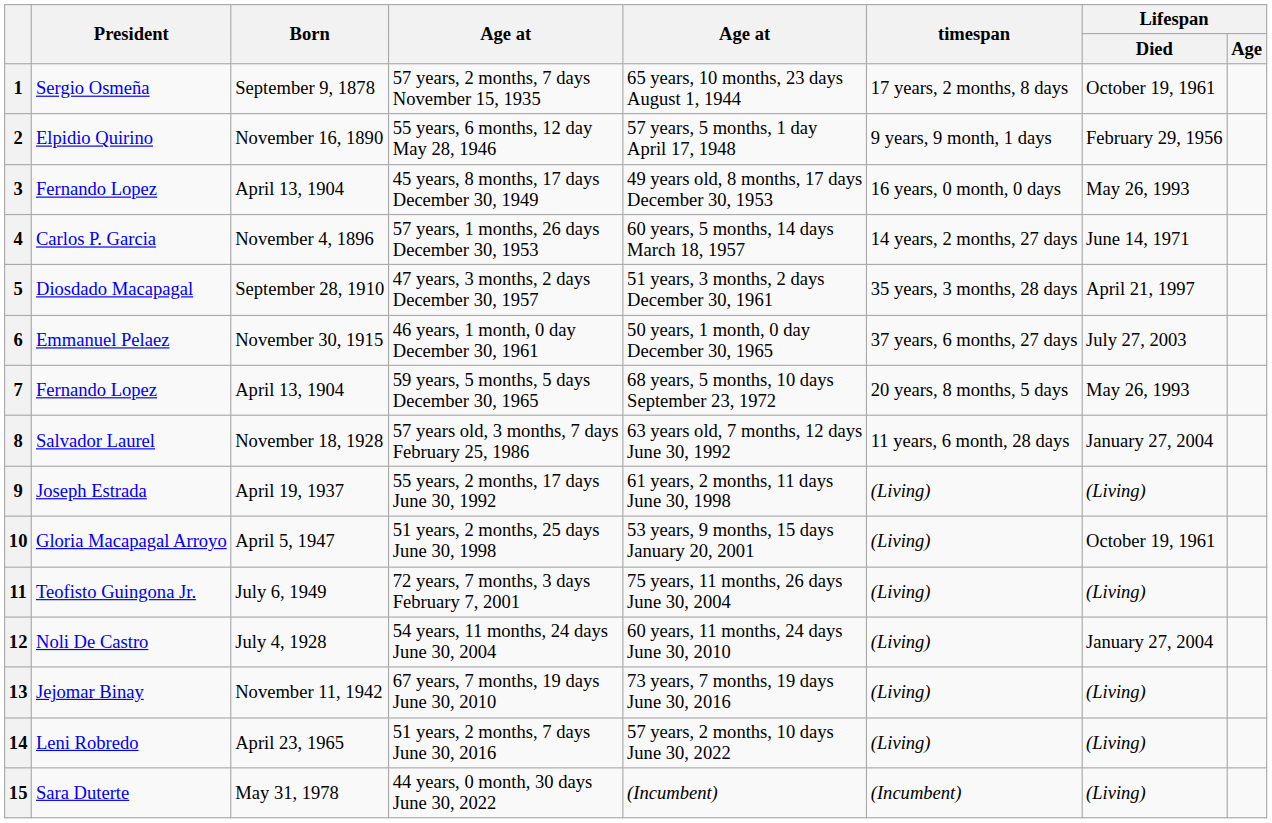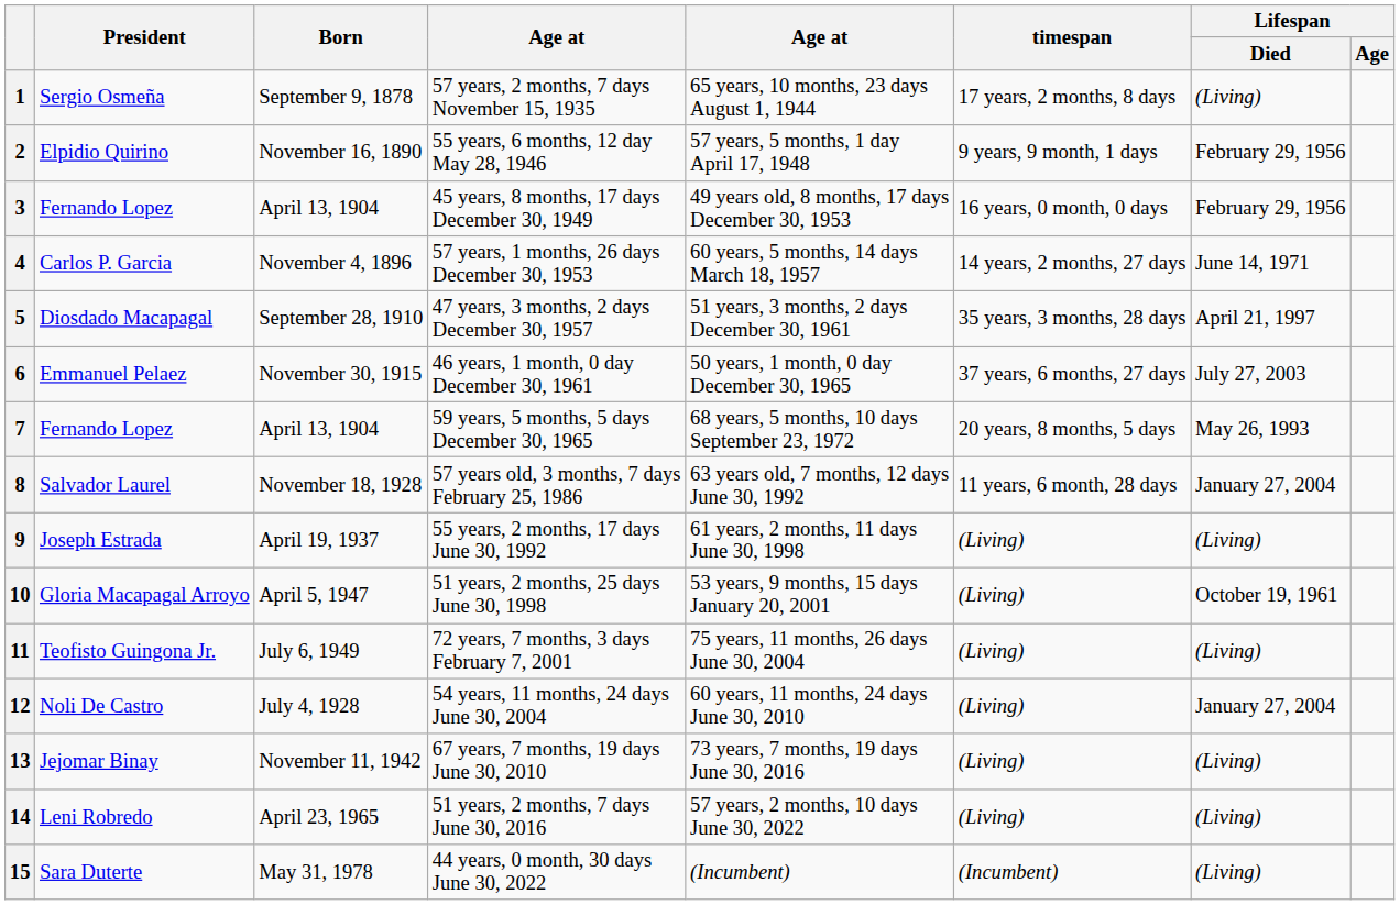 <table class="sortable wikitable sticky-header-multi sort-under col1right">
 <tr>
 <th rowspan="2" scope="col"></th>
 <th rowspan="2" scope="col">President</th>
 <th rowspan="2" scope="col">Born</th>
 <th rowspan="2" scope="col">Age at </th>
 <th rowspan="2" scope="col">Age at </th>
 <th rowspan="2" scope="col"> timespan</th>
 <th colspan="2" scope="col">Lifespan</th>
 </tr>
 <tr>
 <th scope="col">Died</th>
 <th scope="col">Age</th>
 </tr>
 <tr>
 <th>1</th>
 <td><a href='#'>Sergio Osmeña</a></td>
 <td>September 9, 1878</td>
 <td>57 years, 2 months, 7 days<br>November 15, 1935</td>
 <td>65 years, 10 months, 23 days<br>August 1, 1944</td>
 <td>17 years, 2 months, 8 days</td>
-<td>October 19, 1961</td>
+<td><em>(Living)</em></td>
 <td></td>
 </tr>
 <tr>
 <th>2</th>
 <td><a href='#'>Elpidio Quirino</a></td>
 <td>November 16, 1890</td>
 <td>55 years, 6 months, 12 day<br>May 28, 1946</td>
 <td>57 years, 5 months, 1 day<br>April 17, 1948</td>
 <td>9 years, 9 month, 1 days</td>
 <td>February 29, 1956</td>
 <td></td>
 </tr>
 <tr>
 <th>3</th>
 <td><a href='#'>Fernando Lopez</a></td>
 <td>April 13, 1904</td>
 <td>45 years, 8 months, 17 days<br>December 30, 1949</td>
 <td>49 years old, 8 months, 17 days<br>December 30, 1953</td>
 <td>16 years, 0 month, 0 days</td>
-<td>May 26, 1993</td>
+<td>February 29, 1956</td>
 <td></td>
 </tr>
 <tr>
 <th>4</th>
 <td><a href='#'>Carlos P. Garcia</a></td>
 <td>November 4, 1896</td>
 <td>57 years, 1 months, 26 days<br>December 30, 1953</td>
 <td>60 years, 5 months, 14 days<br>March 18, 1957</td>
 <td>14 years, 2 months, 27 days</td>
 <td>June 14, 1971</td>
 <td></td>
 </tr>
 <tr>
 <th>5</th>
 <td><a href='#'>Diosdado Macapagal</a></td>
 <td>September 28, 1910</td>
 <td>47 years, 3 months, 2 days<br>December 30, 1957</td>
 <td>51 years, 3 months, 2 days<br>December 30, 1961</td>
 <td>35 years, 3 months, 28 days</td>
 <td>April 21, 1997</td>
 <td></td>
 </tr>
 <tr>
 <th>6</th>
 <td><a href='#'>Emmanuel Pelaez</a></td>
 <td>November 30, 1915</td>
 <td>46 years, 1 month, 0 day<br>December 30, 1961</td>
 <td>50 years, 1 month, 0 day<br>December 30, 1965</td>
 <td>37 years, 6 months, 27 days</td>
 <td>July 27, 2003</td>
 <td></td>
 </tr>
 <tr>
 <th>7</th>
 <td><a href='#'>Fernando Lopez</a></td>
 <td>April 13, 1904</td>
 <td>59 years, 5 months, 5 days<br>December 30, 1965</td>
 <td>68 years, 5 months, 10 days<br>September 23, 1972</td>
 <td>20 years, 8 months, 5 days</td>
 <td>May 26, 1993</td>
 <td></td>
 </tr>
 <tr>
 <th>8</th>
 <td><a href='#'>Salvador Laurel</a></td>
 <td>November 18, 1928</td>
 <td>57 years old, 3 months, 7 days<br>February 25, 1986</td>
 <td>63 years old, 7 months, 12 days<br>June 30, 1992</td>
 <td>11 years, 6 month, 28 days</td>
 <td>January 27, 2004</td>
 <td></td>
 </tr>
 <tr>
 <th>9</th>
 <td><a href='#'>Joseph Estrada</a></td>
 <td>April 19, 1937</td>
 <td>55 years, 2 months, 17 days<br>June 30, 1992</td>
 <td>61 years, 2 months, 11 days<br>June 30, 1998</td>
 <td><em>(Living)</em></td>
 <td><em>(Living)</em></td>
 <td><em></em></td>
 </tr>
 <tr>
 <th>10</th>
 <td><a href='#'>Gloria Macapagal Arroyo</a></td>
 <td>April 5, 1947</td>
 <td>51 years, 2 months, 25 days<br>June 30, 1998</td>
 <td>53 years, 9 months, 15 days<br>January 20, 2001</td>
 <td><em>(Living)</em></td>
 <td>October 19, 1961</td>
 <td><em></em></td>
 </tr>
 <tr>
 <th>11</th>
 <td><a href='#'>Teofisto Guingona Jr.</a></td>
 <td>July 6, 1949</td>
 <td>72 years, 7 months, 3 days<br>February 7, 2001</td>
 <td>75 years, 11 months, 26 days<br>June 30, 2004</td>
 <td><em>(Living)</em></td>
 <td><em>(Living)</em></td>
 <td><em></em></td>
 </tr>
 <tr>
 <th>12</th>
 <td><a href='#'>Noli De Castro</a></td>
 <td>July 4, 1928</td>
 <td>54 years, 11 months, 24 days<br>June 30, 2004</td>
 <td>60 years, 11 months, 24 days<br>June 30, 2010</td>
 <td><em>(Living)</em></td>
 <td>January 27, 2004</td>
 <td><em></em></td>
 </tr>
 <tr>
 <th>13</th>
 <td><a href='#'>Jejomar Binay</a></td>
 <td>November 11, 1942</td>
 <td>67 years, 7 months, 19 days<br>June 30, 2010</td>
 <td>73 years, 7 months, 19 days<br>June 30, 2016</td>
 <td><em>(Living)</em></td>
 <td><em>(Living)</em></td>
 <td><em></em></td>
 </tr>
 <tr>
 <th>14</th>
 <td><a href='#'>Leni Robredo</a></td>
 <td>April 23, 1965</td>
 <td>51 years, 2 months, 7 days<br>June 30, 2016</td>
 <td>57 years, 2 months, 10 days<br>June 30, 2022</td>
 <td><em>(Living)</em></td>
 <td><em>(Living)</em></td>
 <td><em></em></td>
 </tr>
 <tr>
 <th>15</th>
 <td><a href='#'>Sara Duterte</a></td>
 <td>May 31, 1978</td>
 <td>44 years, 0 month, 30 days<br>June 30, 2022</td>
 <td><em>(Incumbent)</em></td>
 <td><em>(Incumbent)</em></td>
 <td><em>(Living)</em></td>
 <td><em></em></td>
 </tr>
 </table>
